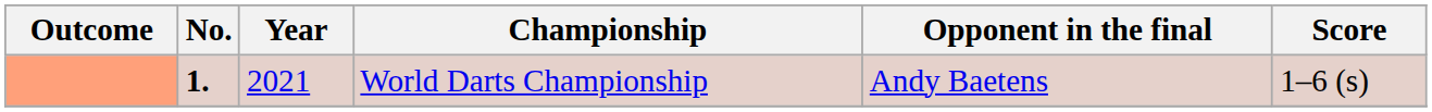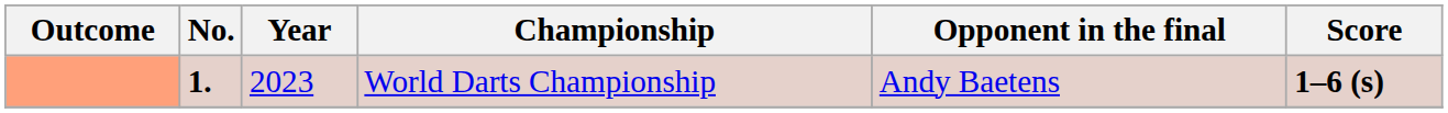 <table class="sortable wikitable">
 <tr>
 <th width="80">Outcome</th>
 <th width="20">No.</th>
 <th width="50">Year</th>
 <th style="width:250px;">Championship</th>
 <th style="width:200px;">Opponent in the final</th>
 <th width="70">Score</th>
 </tr>
 <tr style="background:#e5d1cb;">
 <td style="background:#ffa07a;"></td>
 <td><strong>1.</strong></td>
-<td><a href='#'>2021</a></td>
+<td><a href='#'>2023</a></td>
 <td><a href='#'>World Darts Championship</a></td>
 <td> <a href='#'>Andy Baetens</a></td>
-<td style="background:#e5d1cb;">1–6 (s)</td>
+<td style="background:#e5d1cb;"><strong>1–6 (s)</strong></td>
 </tr>
 <tr style="background:#d0f0c0;">
 </tr>
 </table>
